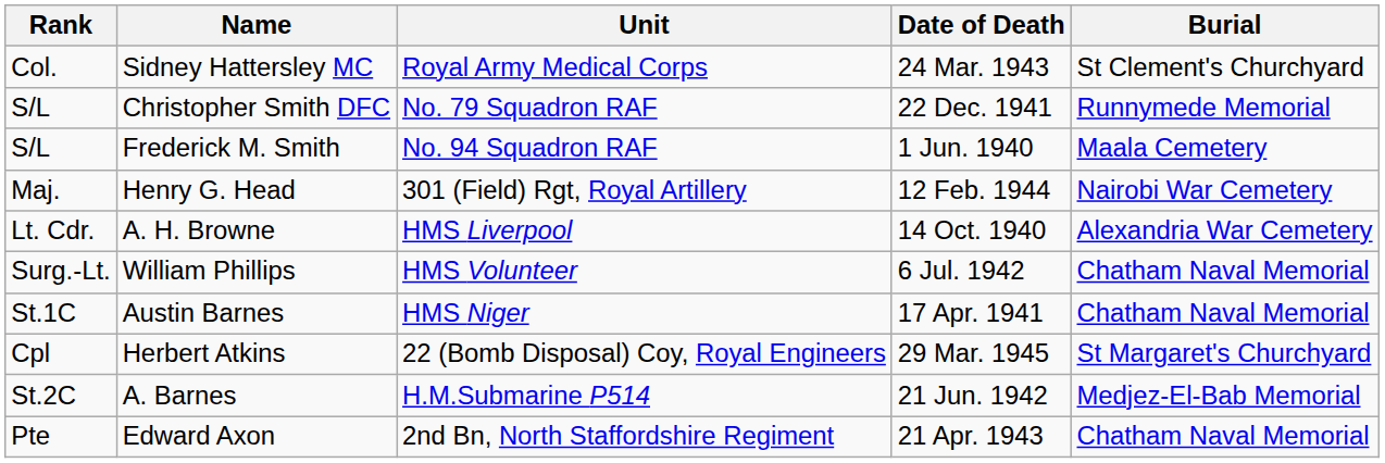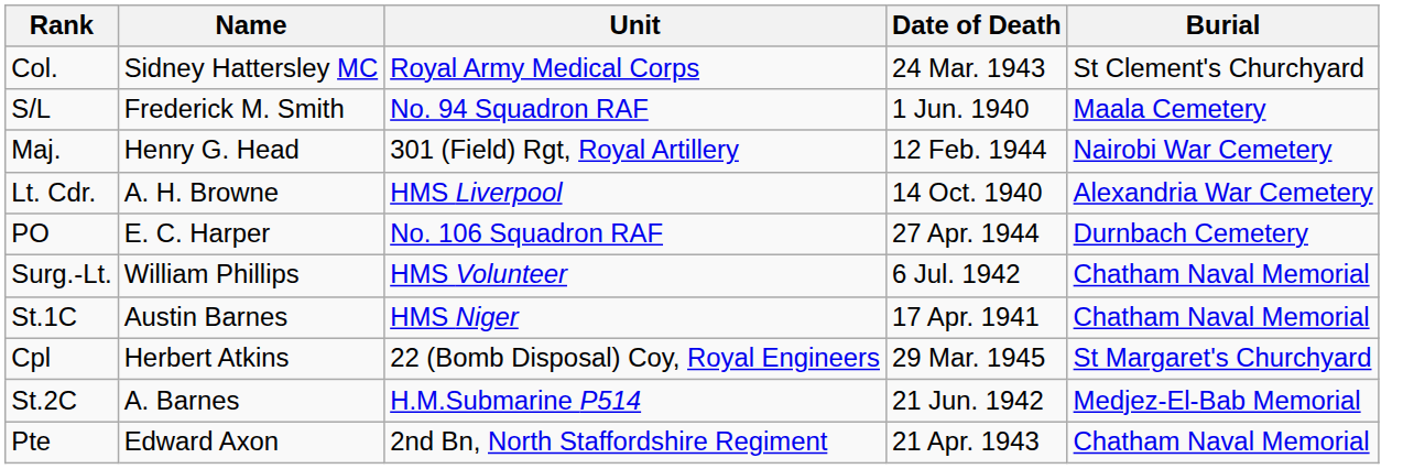 <table class="wikitable">
 <tr>
 <th>Rank</th>
 <th>Name</th>
 <th>Unit</th>
 <th>Date of Death</th>
 <th>Burial</th>
 </tr>
 <tr>
 <td>Col.</td>
 <td>Sidney Hattersley <a href='#'>MC</a></td>
 <td><a href='#'>Royal Army Medical Corps</a></td>
 <td>24 Mar. 1943</td>
 <td>St Clement's Churchyard</td>
-</tr>
-<tr>
-<td>S/L</td>
-<td>Christopher Smith <a href='#'>DFC</a></td>
-<td><a href='#'>No. 79 Squadron RAF</a></td>
-<td>22 Dec. 1941</td>
-<td><a href='#'>Runnymede Memorial</a></td>
 </tr>
 <tr>
 <td>S/L</td>
 <td>Frederick M. Smith</td>
 <td><a href='#'>No. 94 Squadron RAF</a></td>
 <td>1 Jun. 1940</td>
 <td><a href='#'>Maala Cemetery</a></td>
 </tr>
 <tr>
 <td>Maj.</td>
 <td>Henry G. Head</td>
 <td>301 (Field) Rgt, <a href='#'>Royal Artillery</a></td>
 <td>12 Feb. 1944</td>
 <td><a href='#'>Nairobi War Cemetery</a></td>
 </tr>
 <tr>
 <td>Lt. Cdr.</td>
 <td>A. H. Browne</td>
 <td><a href='#'>HMS <em>Liverpool</em></a></td>
 <td>14 Oct. 1940</td>
 <td><a href='#'>Alexandria War Cemetery</a></td>
+</tr>
+<tr>
+<td>PO</td>
+<td>E. C. Harper</td>
+<td><a href='#'>No. 106 Squadron RAF</a></td>
+<td>27 Apr. 1944</td>
+<td><a href='#'>Durnbach Cemetery</a></td>
 </tr>
 <tr>
 <td>Surg.-Lt.</td>
 <td>William Phillips</td>
 <td><a href='#'>HMS <em>Volunteer</em></a></td>
 <td>6 Jul. 1942</td>
 <td><a href='#'>Chatham Naval Memorial</a></td>
 </tr>
 <tr>
 <td>St.1C</td>
 <td>Austin Barnes</td>
 <td><a href='#'>HMS <em>Niger</em></a></td>
 <td>17 Apr. 1941</td>
 <td><a href='#'>Chatham Naval Memorial</a></td>
 </tr>
 <tr>
 <td>Cpl</td>
 <td>Herbert Atkins</td>
 <td>22 (Bomb Disposal) Coy, <a href='#'>Royal Engineers</a></td>
 <td>29 Mar. 1945</td>
 <td><a href='#'>St Margaret's Churchyard</a></td>
 </tr>
 <tr>
 <td>St.2C</td>
 <td>A. Barnes</td>
 <td><a href='#'>H.M.Submarine <em>P514</em></a></td>
 <td>21 Jun. 1942</td>
 <td><a href='#'>Medjez-El-Bab Memorial</a></td>
 </tr>
 <tr>
 <td>Pte</td>
 <td>Edward Axon</td>
 <td>2nd Bn, <a href='#'>North Staffordshire Regiment</a></td>
 <td>21 Apr. 1943</td>
 <td><a href='#'>Chatham Naval Memorial</a></td>
 </tr>
 </table>
